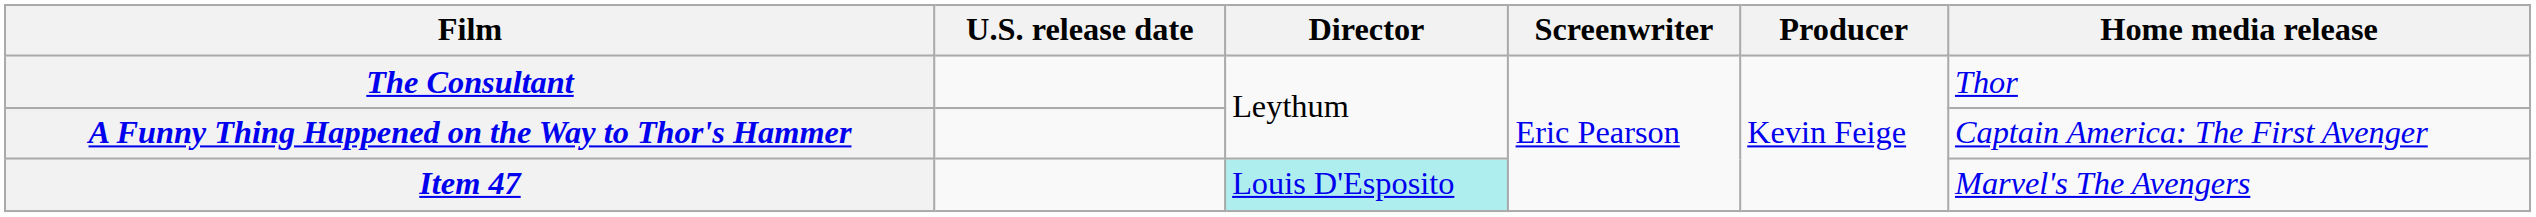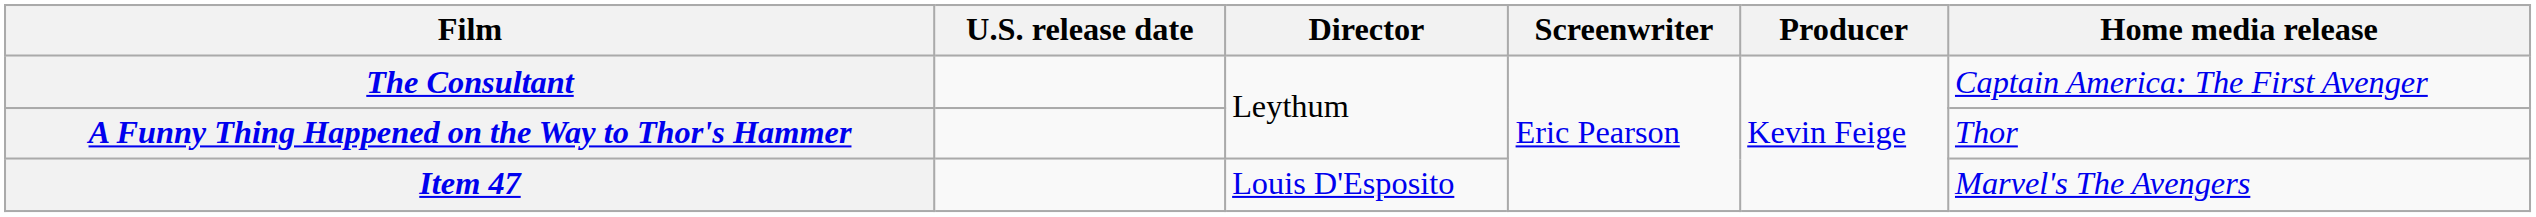 <table class="wikitable plainrowheaders defaultcenter col2left" style="width: 99%;">
 <tr>
 <th scope="col">Film</th>
 <th scope="col">U.S. release date</th>
 <th scope="col">Director</th>
 <th scope="col">Screenwriter</th>
 <th scope="col">Producer</th>
 <th scope="col">Home media release</th>
 </tr>
 <tr>
 <th scope="row"><em><a href='#'>The Consultant</a></em></th>
 <td></td>
 <td rowspan="2">Leythum</td>
 <td rowspan="3"><a href='#'>Eric Pearson</a></td>
 <td rowspan="3"><a href='#'>Kevin Feige</a></td>
-<td><em><a href='#'>Thor</a></em></td>
+<td><em><a href='#'>Captain America: The First Avenger</a></em></td>
 </tr>
 <tr>
 <th scope="row"><em><a href='#'>A Funny Thing Happened on the Way to Thor's Hammer</a></em></th>
 <td></td>
-<td><em><a href='#'>Captain America: The First Avenger</a></em></td>
+<td><em><a href='#'>Thor</a></em></td>
 </tr>
 <tr>
 <th scope="row"><em><a href='#'>Item 47</a></em></th>
 <td></td>
-<td style="background: paleturquoise;"><a href='#'>Louis D'Esposito</a></td>
+<td><a href='#'>Louis D'Esposito</a></td>
 <td><em><a href='#'>Marvel's The Avengers</a></em></td>
 </tr>
 </table>
